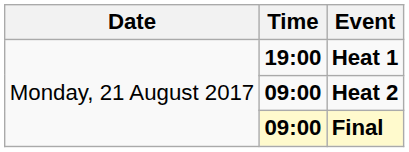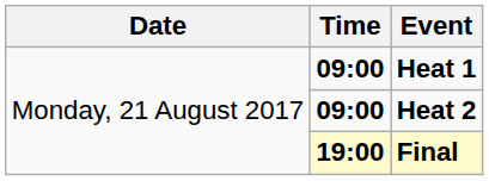 <table class="wikitable">
 <tr>
 <th>Date</th>
 <th>Time</th>
 <th>Event</th>
 </tr>
 <tr>
 <td rowspan="3">Monday, 21 August 2017</td>
-<td><strong>19:00</strong></td>
+<td><strong>09:00</strong></td>
 <td><strong>Heat 1</strong></td>
 </tr>
 <tr>
 <td><strong>09:00</strong></td>
 <td><strong>Heat 2</strong></td>
 </tr>
 <tr style="background-color:lemonchiffon;">
-<td><strong>09:00</strong></td>
+<td><strong>19:00</strong></td>
 <td><strong>Final</strong></td>
 </tr>
 </table>
